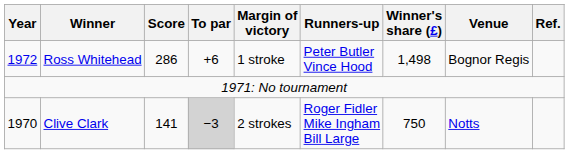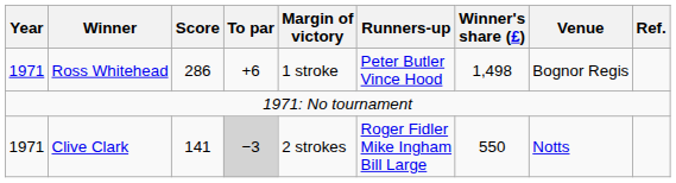 <table class="wikitable" style="font-size:95%">
 <tr>
 <th>Year</th>
 <th>Winner</th>
 <th>Score</th>
 <th>To par</th>
 <th>Margin of<br>victory</th>
 <th>Runners-up</th>
 <th>Winner's<br>share (<a href='#'>£</a>)</th>
 <th>Venue</th>
 <th>Ref.</th>
 </tr>
 <tr>
-<td><a href='#'>1972</a></td>
+<td><a href='#'>1971</a></td>
 <td> <a href='#'>Ross Whitehead</a></td>
 <td align=center>286</td>
 <td align=center>+6</td>
 <td>1 stroke</td>
 <td> <a href='#'>Peter Butler</a><br> <a href='#'>Vince Hood</a></td>
 <td align=center>1,498</td>
 <td>Bognor Regis</td>
 <td></td>
 </tr>
 <tr>
 <td colspan=9 align=center><em>1971: No tournament</em></td>
 </tr>
 <tr>
-<td>1970</td>
+<td>1971</td>
 <td> <a href='#'>Clive Clark</a></td>
 <td align=center>141</td>
 <td align=center style="background: lightgrey;">−3</td>
 <td>2 strokes</td>
 <td> <a href='#'>Roger Fidler</a><br> <a href='#'>Mike Ingham</a><br> <a href='#'>Bill Large</a></td>
-<td align=center>750</td>
+<td align=center>550</td>
 <td><a href='#'>Notts</a></td>
 <td></td>
 </tr>
 </table>
